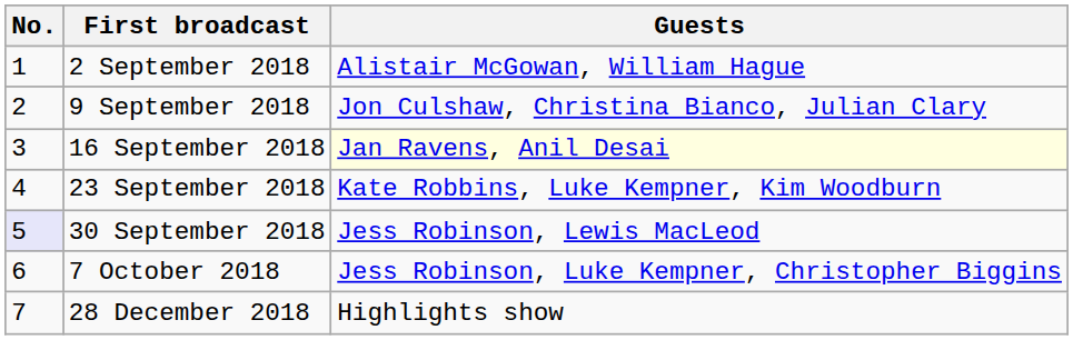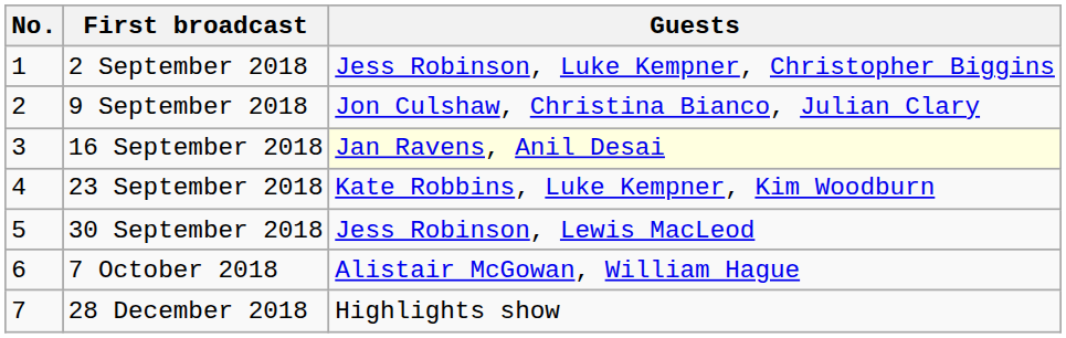 <table class="wikitable">
 <tr>
 <th>No.</th>
 <th>First broadcast</th>
 <th>Guests</th>
 </tr>
 <tr>
 <td>1</td>
 <td>2 September 2018</td>
-<td><a href='#'>Alistair McGowan</a>, <a href='#'>William Hague</a></td>
+<td><a href='#'>Jess Robinson</a>, <a href='#'>Luke Kempner</a>, <a href='#'>Christopher Biggins</a></td>
 </tr>
 <tr>
 <td>2</td>
 <td>9 September 2018</td>
 <td><a href='#'>Jon Culshaw</a>, <a href='#'>Christina Bianco</a>, <a href='#'>Julian Clary</a></td>
 </tr>
 <tr>
 <td>3</td>
 <td>16 September 2018</td>
 <td style="background: lightyellow;"><a href='#'>Jan Ravens</a>, <a href='#'>Anil Desai</a></td>
 </tr>
 <tr>
 <td>4</td>
 <td>23 September 2018</td>
 <td><a href='#'>Kate Robbins</a>, <a href='#'>Luke Kempner</a>, <a href='#'>Kim Woodburn</a></td>
 </tr>
 <tr>
-<td style="background: lavender;">5</td>
+<td>5</td>
 <td>30 September 2018</td>
 <td><a href='#'>Jess Robinson</a>, <a href='#'>Lewis MacLeod</a></td>
 </tr>
 <tr>
 <td>6</td>
 <td>7 October 2018</td>
-<td><a href='#'>Jess Robinson</a>, <a href='#'>Luke Kempner</a>, <a href='#'>Christopher Biggins</a></td>
+<td><a href='#'>Alistair McGowan</a>, <a href='#'>William Hague</a></td>
 </tr>
 <tr>
 <td>7</td>
 <td>28 December 2018</td>
 <td>Highlights show</td>
 </tr>
 </table>
